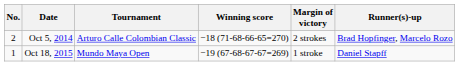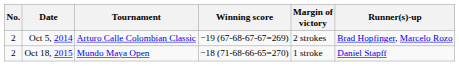 <table class="wikitable" style="font-size:95%;">
 <tr>
 <th>No.</th>
 <th>Date</th>
 <th>Tournament</th>
 <th>Winning score</th>
 <th>Margin of<br>victory</th>
 <th>Runner(s)-up</th>
 </tr>
 <tr>
 <td align=center>2</td>
 <td align=right>Oct 5, <a href='#'>2014</a></td>
 <td><a href='#'>Arturo Calle Colombian Classic</a></td>
-<td>−18 (71-68-66-65=270)</td>
+<td>−19 (67-68-67-67=269)</td>
 <td>2 strokes</td>
 <td> <a href='#'>Brad Hopfinger</a>,  <a href='#'>Marcelo Rozo</a></td>
 </tr>
 <tr>
-<td align=center>1</td>
+<td align=center>2</td>
 <td align=right>Oct 18, <a href='#'>2015</a></td>
 <td><a href='#'>Mundo Maya Open</a></td>
-<td>−19 (67-68-67-67=269)</td>
+<td>−18 (71-68-66-65=270)</td>
 <td>1 stroke</td>
 <td> <a href='#'>Daniel Stapff</a></td>
 </tr>
 </table>
